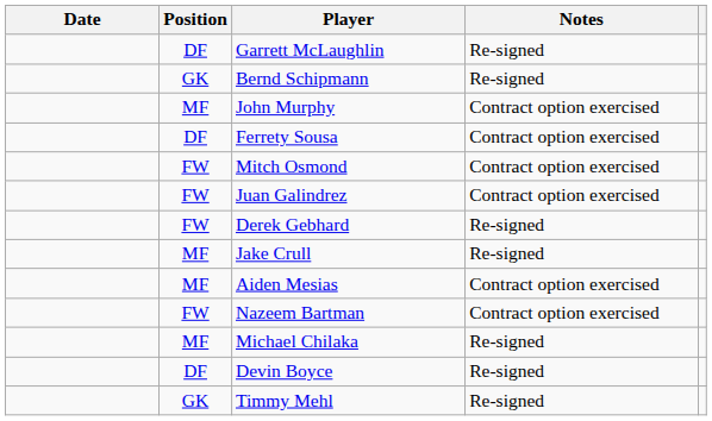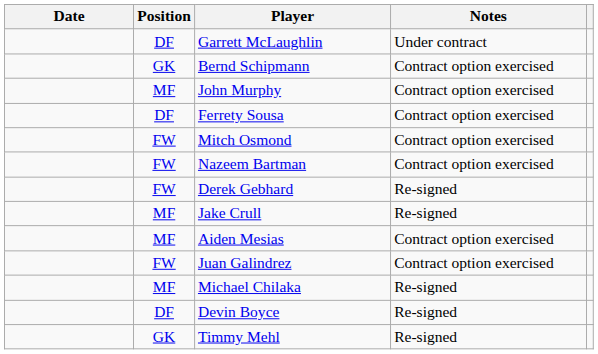 <table class="wikitable">
 <tr>
 <th style="width:130px;">Date</th>
 <th>Position</th>
 <th style="width:200px;">Player</th>
 <th style="width:200px;">Notes</th>
 <th></th>
 </tr>
 <tr>
 <td></td>
 <td style="text-align:center;"><a href='#'>DF</a></td>
 <td data-sort-value="McLaughlin, Garrett"> <a href='#'>Garrett McLaughlin</a></td>
-<td>Re-signed</td>
+<td>Under contract</td>
 <td style="text-align:center;"></td>
 </tr>
 <tr>
 <td></td>
 <td style="text-align:center;"><a href='#'>GK</a></td>
 <td data-sort-value="Schipmann, Bernd"> <a href='#'>Bernd Schipmann</a></td>
-<td>Re-signed</td>
+<td>Contract option exercised</td>
 <td style="text-align:center;"></td>
 </tr>
 <tr>
 <td></td>
 <td style="text-align:center;"><a href='#'>MF</a></td>
 <td data-sort-value="Murphy, John"> <a href='#'>John Murphy</a></td>
 <td>Contract option exercised</td>
 <td style="text-align:center;"></td>
 </tr>
 <tr>
 <td></td>
 <td style="text-align:center;"><a href='#'>DF</a></td>
 <td data-sort-value="Sousa, Ferrety"> <a href='#'>Ferrety Sousa</a></td>
 <td>Contract option exercised</td>
 <td style="text-align:center;"></td>
 </tr>
 <tr>
 <td></td>
 <td style="text-align:center;"><a href='#'>FW</a></td>
 <td data-sort-value="Osmond, Mitch"> <a href='#'>Mitch Osmond</a></td>
 <td>Contract option exercised</td>
 <td style="text-align:center;"></td>
 </tr>
 <tr>
 <td></td>
 <td style="text-align:center;"><a href='#'>FW</a></td>
-<td data-sort-value="Galindrez, Juan"> <a href='#'>Juan Galindrez</a></td>
+<td data-sort-value="Bartman, Nazeem"> <a href='#'>Nazeem Bartman</a></td>
 <td>Contract option exercised</td>
 <td style="text-align:center;"></td>
 </tr>
 <tr>
 <td></td>
 <td style="text-align:center;"><a href='#'>FW</a></td>
 <td data-sort-value="Gebhard, Derek"> <a href='#'>Derek Gebhard</a></td>
 <td>Re-signed</td>
 <td style="text-align:center;"></td>
 </tr>
 <tr>
 <td></td>
 <td style="text-align:center;"><a href='#'>MF</a></td>
 <td data-sort-value="Crull, Jake"> <a href='#'>Jake Crull</a></td>
 <td>Re-signed</td>
 <td style="text-align:center;"></td>
 </tr>
 <tr>
 <td></td>
 <td style="text-align:center;"><a href='#'>MF</a></td>
 <td data-sort-value="Mesias, Aiden"> <a href='#'>Aiden Mesias</a></td>
 <td>Contract option exercised</td>
 <td style="text-align:center;"></td>
 </tr>
 <tr>
 <td></td>
 <td style="text-align:center;"><a href='#'>FW</a></td>
-<td data-sort-value="Bartman, Nazeem"> <a href='#'>Nazeem Bartman</a></td>
+<td data-sort-value="Galindrez, Juan"> <a href='#'>Juan Galindrez</a></td>
 <td>Contract option exercised</td>
 <td style="text-align:center;"></td>
 </tr>
 <tr>
 <td></td>
 <td style="text-align:center;"><a href='#'>MF</a></td>
 <td data-sort-value="Chilaka, Michael"> <a href='#'>Michael Chilaka</a></td>
 <td>Re-signed</td>
 <td style="text-align:center;"></td>
 </tr>
 <tr>
 <td></td>
 <td style="text-align:center;"><a href='#'>DF</a></td>
 <td data-sort-value="Boyce, Devin"> <a href='#'>Devin Boyce</a></td>
 <td>Re-signed</td>
 <td style="text-align:center;"></td>
 </tr>
 <tr>
 <td></td>
 <td style="text-align:center;"><a href='#'>GK</a></td>
 <td data-sort-value="Mehl, Timmy"> <a href='#'>Timmy Mehl</a></td>
 <td>Re-signed</td>
 <td style="text-align:center;"></td>
 </tr>
 </table>
